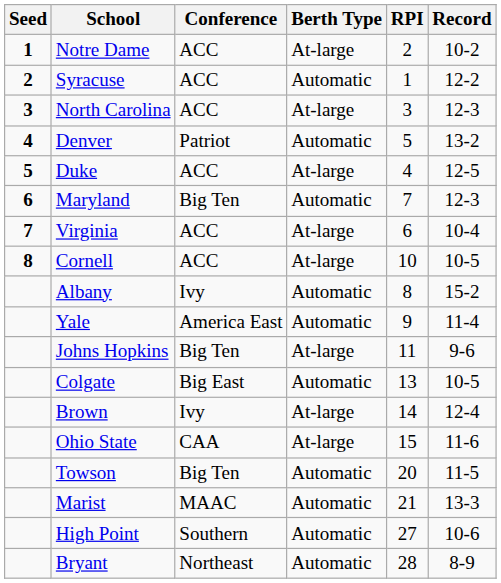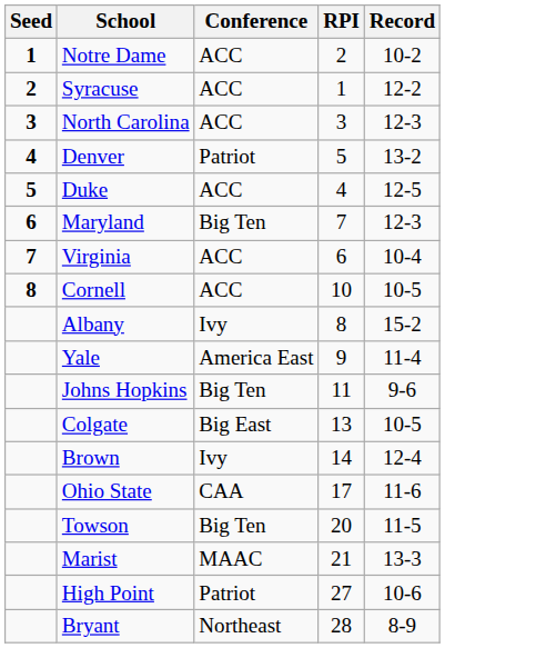 <table class="wikitable sortable">
 <tr>
 <th>Seed</th>
 <th>School</th>
 <th>Conference</th>
-<th>Berth Type</th>
 <th>RPI</th>
 <th>Record</th>
 </tr>
 <tr>
 <td align=center><strong>1</strong></td>
 <td><a href='#'>Notre Dame</a></td>
 <td>ACC</td>
-<td>At-large</td>
 <td align=center>2</td>
 <td align=center>10-2</td>
 </tr>
 <tr>
 <td align=center><strong>2</strong></td>
 <td><a href='#'>Syracuse</a></td>
 <td>ACC</td>
-<td>Automatic</td>
 <td align=center>1</td>
 <td align=center>12-2</td>
 </tr>
 <tr>
 <td align=center><strong>3</strong></td>
 <td><a href='#'>North Carolina</a></td>
 <td>ACC</td>
-<td>At-large</td>
 <td align=center>3</td>
 <td align=center>12-3</td>
 </tr>
 <tr>
 <td align=center><strong>4</strong></td>
 <td><a href='#'>Denver</a></td>
 <td>Patriot</td>
-<td>Automatic</td>
 <td align=center>5</td>
 <td align=center>13-2</td>
 </tr>
 <tr>
 <td align=center><strong>5</strong></td>
 <td><a href='#'>Duke</a></td>
 <td>ACC</td>
-<td>At-large</td>
 <td align=center>4</td>
 <td align=center>12-5</td>
 </tr>
 <tr>
 <td align=center><strong>6</strong></td>
 <td><a href='#'>Maryland</a></td>
 <td>Big Ten</td>
-<td>Automatic</td>
 <td align=center>7</td>
 <td align=center>12-3</td>
 </tr>
 <tr>
 <td align=center><strong>7</strong></td>
 <td><a href='#'>Virginia</a></td>
 <td>ACC</td>
-<td>At-large</td>
 <td align=center>6</td>
 <td align=center>10-4</td>
 </tr>
 <tr>
 <td align=center><strong>8</strong></td>
 <td><a href='#'>Cornell</a></td>
 <td>ACC</td>
-<td>At-large</td>
 <td align=center>10</td>
 <td align=center>10-5</td>
 </tr>
 <tr>
 <td></td>
 <td><a href='#'>Albany</a></td>
 <td>Ivy</td>
-<td>Automatic</td>
 <td align=center>8</td>
 <td align=center>15-2</td>
 </tr>
 <tr>
 <td align=center></td>
 <td><a href='#'>Yale</a></td>
 <td>America East</td>
-<td>Automatic</td>
 <td align=center>9</td>
 <td align=center>11-4</td>
 </tr>
 <tr>
 <td></td>
 <td><a href='#'>Johns Hopkins</a></td>
 <td>Big Ten</td>
-<td>At-large</td>
 <td align=center>11</td>
 <td align=center>9-6</td>
 </tr>
 <tr>
 <td></td>
 <td><a href='#'>Colgate</a></td>
 <td>Big East</td>
-<td>Automatic</td>
 <td align=center>13</td>
 <td align=center>10-5</td>
 </tr>
 <tr>
 <td align=center></td>
 <td><a href='#'>Brown</a></td>
 <td>Ivy</td>
-<td>At-large</td>
 <td align=center>14</td>
 <td align=center>12-4</td>
 </tr>
 <tr>
 <td align=center></td>
 <td><a href='#'>Ohio State</a></td>
 <td>CAA</td>
-<td>At-large</td>
-<td align=center>15</td>
+<td align=center>17</td>
 <td align=center>11-6</td>
 </tr>
 <tr>
 <td></td>
 <td><a href='#'>Towson</a></td>
 <td>Big Ten</td>
-<td>Automatic</td>
 <td align=center>20</td>
 <td align=center>11-5</td>
 </tr>
 <tr>
 <td></td>
 <td><a href='#'>Marist</a></td>
 <td>MAAC</td>
-<td>Automatic</td>
 <td align=center>21</td>
 <td align=center>13-3</td>
 </tr>
 <tr>
 <td></td>
 <td><a href='#'>High Point</a></td>
-<td>Southern</td>
-<td>Automatic</td>
+<td>Patriot</td>
 <td align=center>27</td>
 <td align=center>10-6</td>
 </tr>
 <tr>
 <td></td>
 <td><a href='#'>Bryant</a></td>
 <td>Northeast</td>
-<td>Automatic</td>
 <td align=center>28</td>
 <td align=center>8-9</td>
 </tr>
 </table>
